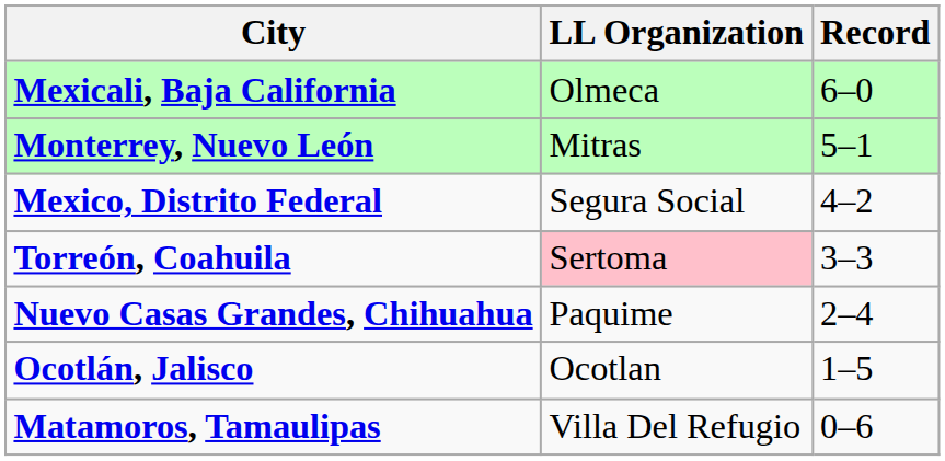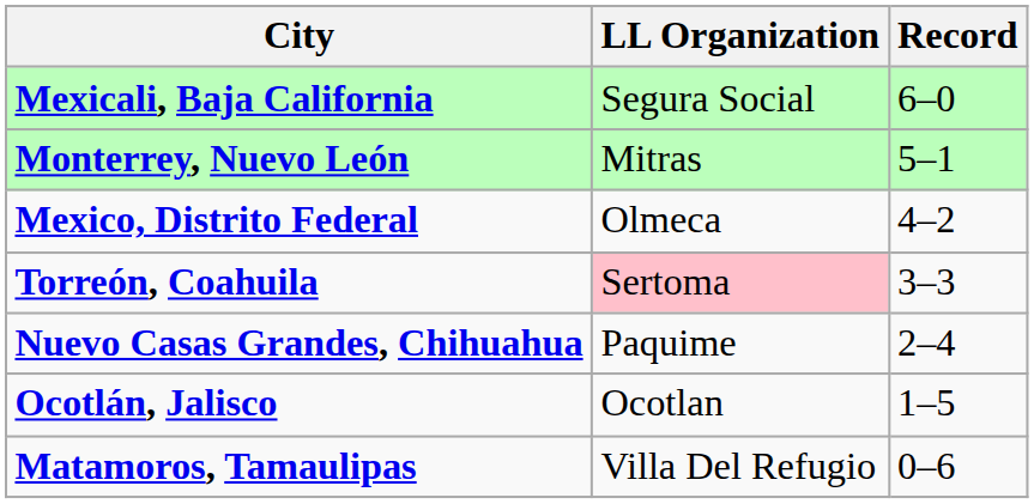 <table class="wikitable">
 <tr>
 <th>City</th>
 <th>LL Organization</th>
 <th>Record</th>
 </tr>
 <tr bgcolor=#bbffbb>
 <td> <strong><a href='#'>Mexicali</a>, <a href='#'>Baja California</a></strong></td>
-<td>Olmeca</td>
+<td>Segura Social</td>
 <td>6–0</td>
 </tr>
 <tr bgcolor=#bbffbb>
 <td> <strong><a href='#'>Monterrey</a>, <a href='#'>Nuevo León</a></strong></td>
 <td>Mitras</td>
 <td>5–1</td>
 </tr>
 <tr>
 <td> <strong><a href='#'>Mexico, Distrito Federal</a></strong></td>
-<td>Segura Social</td>
+<td>Olmeca</td>
 <td>4–2</td>
 </tr>
 <tr>
 <td> <strong><a href='#'>Torreón</a>, <a href='#'>Coahuila</a></strong></td>
 <td style="background: pink;">Sertoma</td>
 <td>3–3</td>
 </tr>
 <tr>
 <td> <strong><a href='#'>Nuevo Casas Grandes</a>, <a href='#'>Chihuahua</a></strong></td>
 <td>Paquime</td>
 <td>2–4</td>
 </tr>
 <tr>
 <td> <strong><a href='#'>Ocotlán</a>, <a href='#'>Jalisco</a></strong></td>
 <td>Ocotlan</td>
 <td>1–5</td>
 </tr>
 <tr>
 <td> <strong><a href='#'>Matamoros</a>, <a href='#'>Tamaulipas</a></strong></td>
 <td>Villa Del Refugio</td>
 <td>0–6</td>
 </tr>
 </table>
